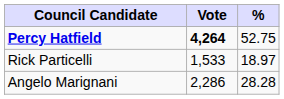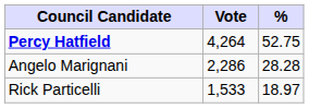 <table class="wikitable sortable">
 <tr>
 <th style="background:#ddf; width:200px;">Council Candidate</th>
 <th style="background:#ddf; width:50px;">Vote</th>
 <th style="background:#ddf; width:30px;">%</th>
 </tr>
 <tr>
 <td><strong><a href='#'>Percy Hatfield</a></strong></td>
-<td><strong>4,264</strong></td>
+<td>4,264</td>
 <td>52.75</td>
+</tr>
+<tr>
+<td>Angelo Marignani</td>
+<td>2,286</td>
+<td>28.28</td>
 </tr>
 <tr>
 <td>Rick Particelli</td>
 <td>1,533</td>
 <td>18.97</td>
 </tr>
-<tr>
-<td>Angelo Marignani</td>
-<td>2,286</td>
-<td>28.28</td>
-</tr>
 </table>
